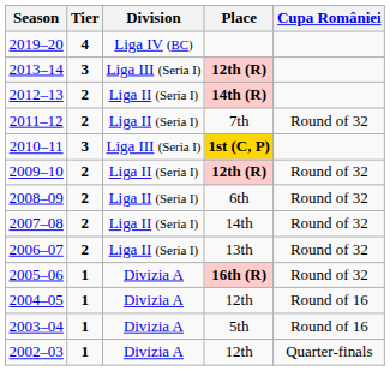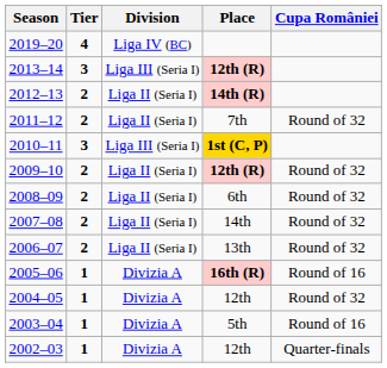 <table class="wikitable" style="text-align:center; font-size:90%">
 <tr>
 <th>Season</th>
 <th>Tier</th>
 <th>Division</th>
 <th>Place</th>
 <th><a href='#'>Cupa României</a></th>
 </tr>
 <tr>
 <td><a href='#'>2019–20</a></td>
 <td><strong>4</strong></td>
 <td><a href='#'>Liga IV</a> <small>(<a href='#'>BC</a>)</small></td>
 <td></td>
 <td></td>
 </tr>
 <tr>
 <td><a href='#'>2013–14</a></td>
 <td><strong>3</strong></td>
 <td><a href='#'>Liga III</a> <small>(Seria I)</small></td>
 <td align=center bgcolor=#FFCCCC><strong>12th</strong> <strong>(R)</strong></td>
 <td></td>
 </tr>
 <tr>
 <td><a href='#'>2012–13</a></td>
 <td><strong>2</strong></td>
 <td><a href='#'>Liga II</a> <small>(Seria I)</small></td>
 <td align=center bgcolor=#FFCCCC><strong>14th</strong> <strong>(R)</strong></td>
 <td></td>
 </tr>
 <tr>
 <td><a href='#'>2011–12</a></td>
 <td><strong>2</strong></td>
 <td><a href='#'>Liga II</a> <small>(Seria I)</small></td>
 <td>7th</td>
 <td>Round of 32</td>
 </tr>
 <tr>
 <td><a href='#'>2010–11</a></td>
 <td><strong>3</strong></td>
 <td><a href='#'>Liga III</a> <small>(Seria I)</small></td>
 <td align=center bgcolor=gold><strong>1st</strong> <strong>(C, P)</strong></td>
 <td></td>
 </tr>
 <tr>
 <td><a href='#'>2009–10</a></td>
 <td><strong>2</strong></td>
 <td><a href='#'>Liga II</a> <small>(Seria I)</small></td>
 <td align=center bgcolor=#FFCCCC><strong>12th</strong> <strong>(R)</strong></td>
 <td>Round of 32</td>
 </tr>
 <tr>
 <td><a href='#'>2008–09</a></td>
 <td><strong>2</strong></td>
 <td><a href='#'>Liga II</a> <small>(Seria I)</small></td>
 <td>6th</td>
 <td>Round of 32</td>
 </tr>
 <tr>
 <td><a href='#'>2007–08</a></td>
 <td><strong>2</strong></td>
 <td><a href='#'>Liga II</a> <small>(Seria I)</small></td>
 <td>14th</td>
 <td>Round of 32</td>
 </tr>
 <tr>
 <td><a href='#'>2006–07</a></td>
 <td><strong>2</strong></td>
 <td><a href='#'>Liga II</a> <small>(Seria I)</small></td>
 <td>13th</td>
 <td>Round of 32</td>
 </tr>
 <tr>
 <td><a href='#'>2005–06</a></td>
 <td><strong>1</strong></td>
 <td><a href='#'>Divizia A</a></td>
 <td align=center bgcolor=#FFCCCC><strong>16th</strong> <strong>(R)</strong></td>
-<td>Round of 32</td>
+<td>Round of 16</td>
 </tr>
 <tr>
 <td><a href='#'>2004–05</a></td>
 <td><strong>1</strong></td>
 <td><a href='#'>Divizia A</a></td>
 <td>12th</td>
-<td>Round of 16</td>
+<td>Round of 32</td>
 </tr>
 <tr>
 <td><a href='#'>2003–04</a></td>
 <td><strong>1</strong></td>
 <td><a href='#'>Divizia A</a></td>
 <td>5th</td>
 <td>Round of 16</td>
 </tr>
 <tr>
 <td><a href='#'>2002–03</a></td>
 <td><strong>1</strong></td>
 <td><a href='#'>Divizia A</a></td>
 <td>12th</td>
 <td>Quarter-finals</td>
 </tr>
 </table>
